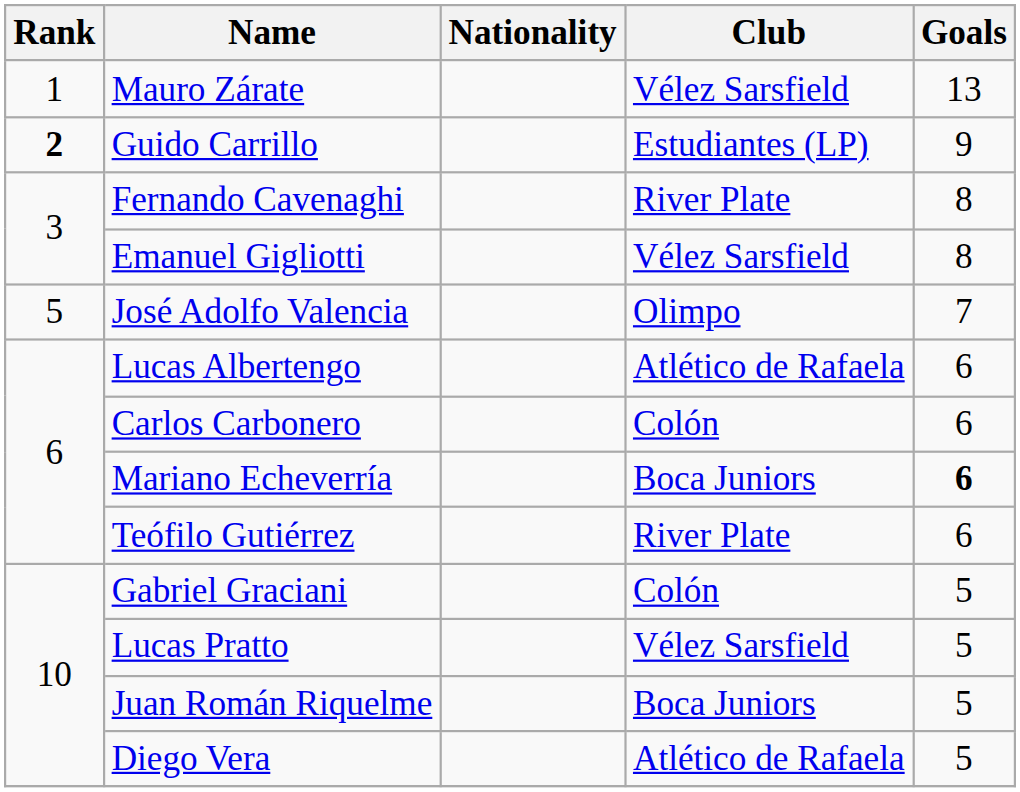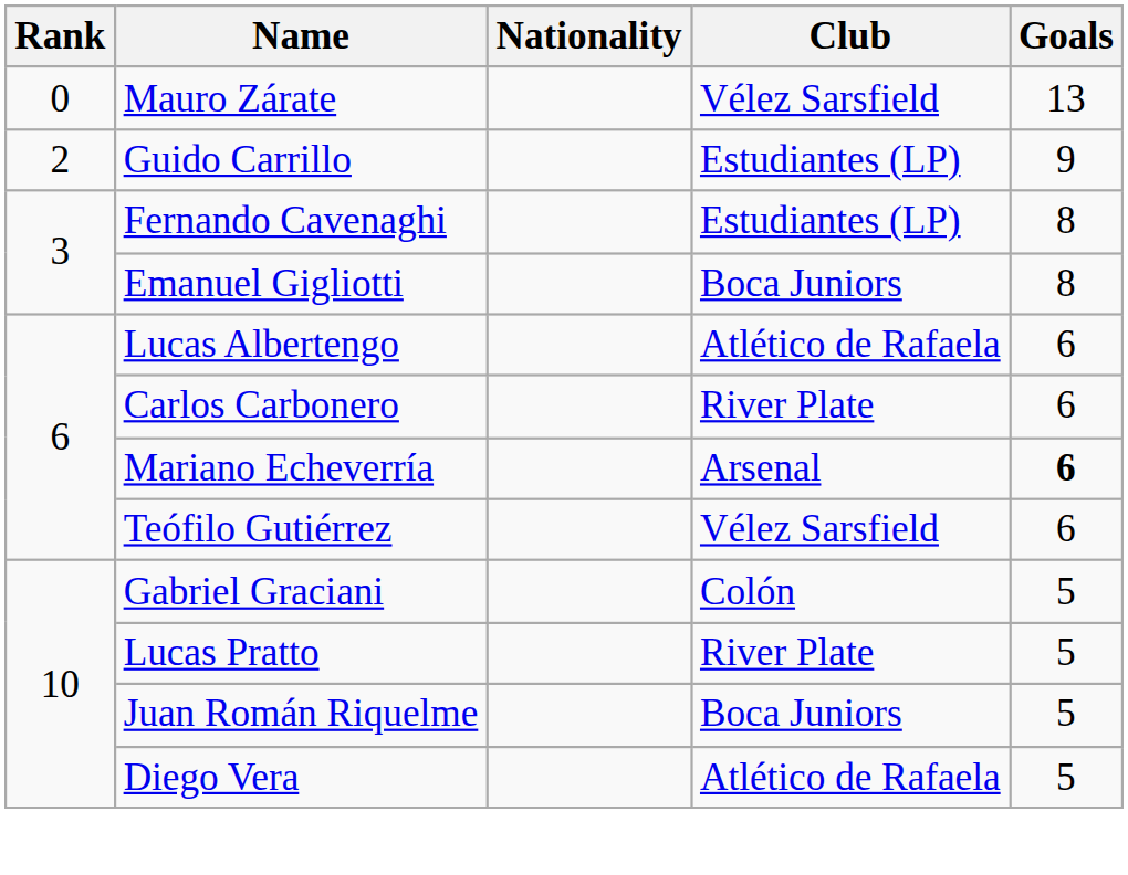 <table class="wikitable">
 <tr>
 <th>Rank</th>
 <th>Name</th>
 <th>Nationality</th>
 <th>Club</th>
 <th>Goals</th>
 </tr>
 <tr>
-<td align=center>1</td>
+<td align=center>0</td>
 <td><a href='#'>Mauro Zárate</a></td>
 <td></td>
 <td><a href='#'>Vélez Sarsfield</a></td>
 <td align=center>13</td>
 </tr>
 <tr>
-<td align=center><strong>2</strong></td>
+<td align=center>2</td>
 <td><a href='#'>Guido Carrillo</a></td>
 <td></td>
 <td><a href='#'>Estudiantes (LP)</a></td>
 <td align=center>9</td>
 </tr>
 <tr>
 <td align=center rowspan=2>3</td>
 <td><a href='#'>Fernando Cavenaghi</a></td>
 <td></td>
-<td><a href='#'>River Plate</a></td>
+<td><a href='#'>Estudiantes (LP)</a></td>
 <td align=center>8</td>
 </tr>
 <tr>
 <td><a href='#'>Emanuel Gigliotti</a></td>
 <td></td>
-<td><a href='#'>Vélez Sarsfield</a></td>
+<td><a href='#'>Boca Juniors</a></td>
 <td align=center>8</td>
-</tr>
-<tr>
-<td align=center>5</td>
-<td><a href='#'>José Adolfo Valencia</a></td>
-<td></td>
-<td><a href='#'>Olimpo</a></td>
-<td align=center>7</td>
 </tr>
 <tr>
 <td align=center rowspan=4>6</td>
 <td><a href='#'>Lucas Albertengo</a></td>
 <td></td>
 <td><a href='#'>Atlético de Rafaela</a></td>
 <td align=center>6</td>
 </tr>
 <tr>
 <td><a href='#'>Carlos Carbonero</a></td>
 <td></td>
-<td><a href='#'>Colón</a></td>
+<td><a href='#'>River Plate</a></td>
 <td align=center>6</td>
 </tr>
 <tr>
 <td><a href='#'>Mariano Echeverría</a></td>
 <td></td>
-<td><a href='#'>Boca Juniors</a></td>
+<td><a href='#'>Arsenal</a></td>
 <td align=center><strong>6</strong></td>
 </tr>
 <tr>
 <td><a href='#'>Teófilo Gutiérrez</a></td>
 <td></td>
-<td><a href='#'>River Plate</a></td>
+<td><a href='#'>Vélez Sarsfield</a></td>
 <td align=center>6</td>
 </tr>
 <tr>
 <td align=center rowspan=4>10</td>
 <td><a href='#'>Gabriel Graciani</a></td>
 <td></td>
 <td><a href='#'>Colón</a></td>
 <td align=center>5</td>
 </tr>
 <tr>
 <td><a href='#'>Lucas Pratto</a></td>
 <td></td>
-<td><a href='#'>Vélez Sarsfield</a></td>
+<td><a href='#'>River Plate</a></td>
 <td align=center>5</td>
 </tr>
 <tr>
 <td><a href='#'>Juan Román Riquelme</a></td>
 <td></td>
 <td><a href='#'>Boca Juniors</a></td>
 <td align=center>5</td>
 </tr>
 <tr>
 <td><a href='#'>Diego Vera</a></td>
 <td></td>
 <td><a href='#'>Atlético de Rafaela</a></td>
 <td align=center>5</td>
 </tr>
 <tr>
 </tr>
 </table>
